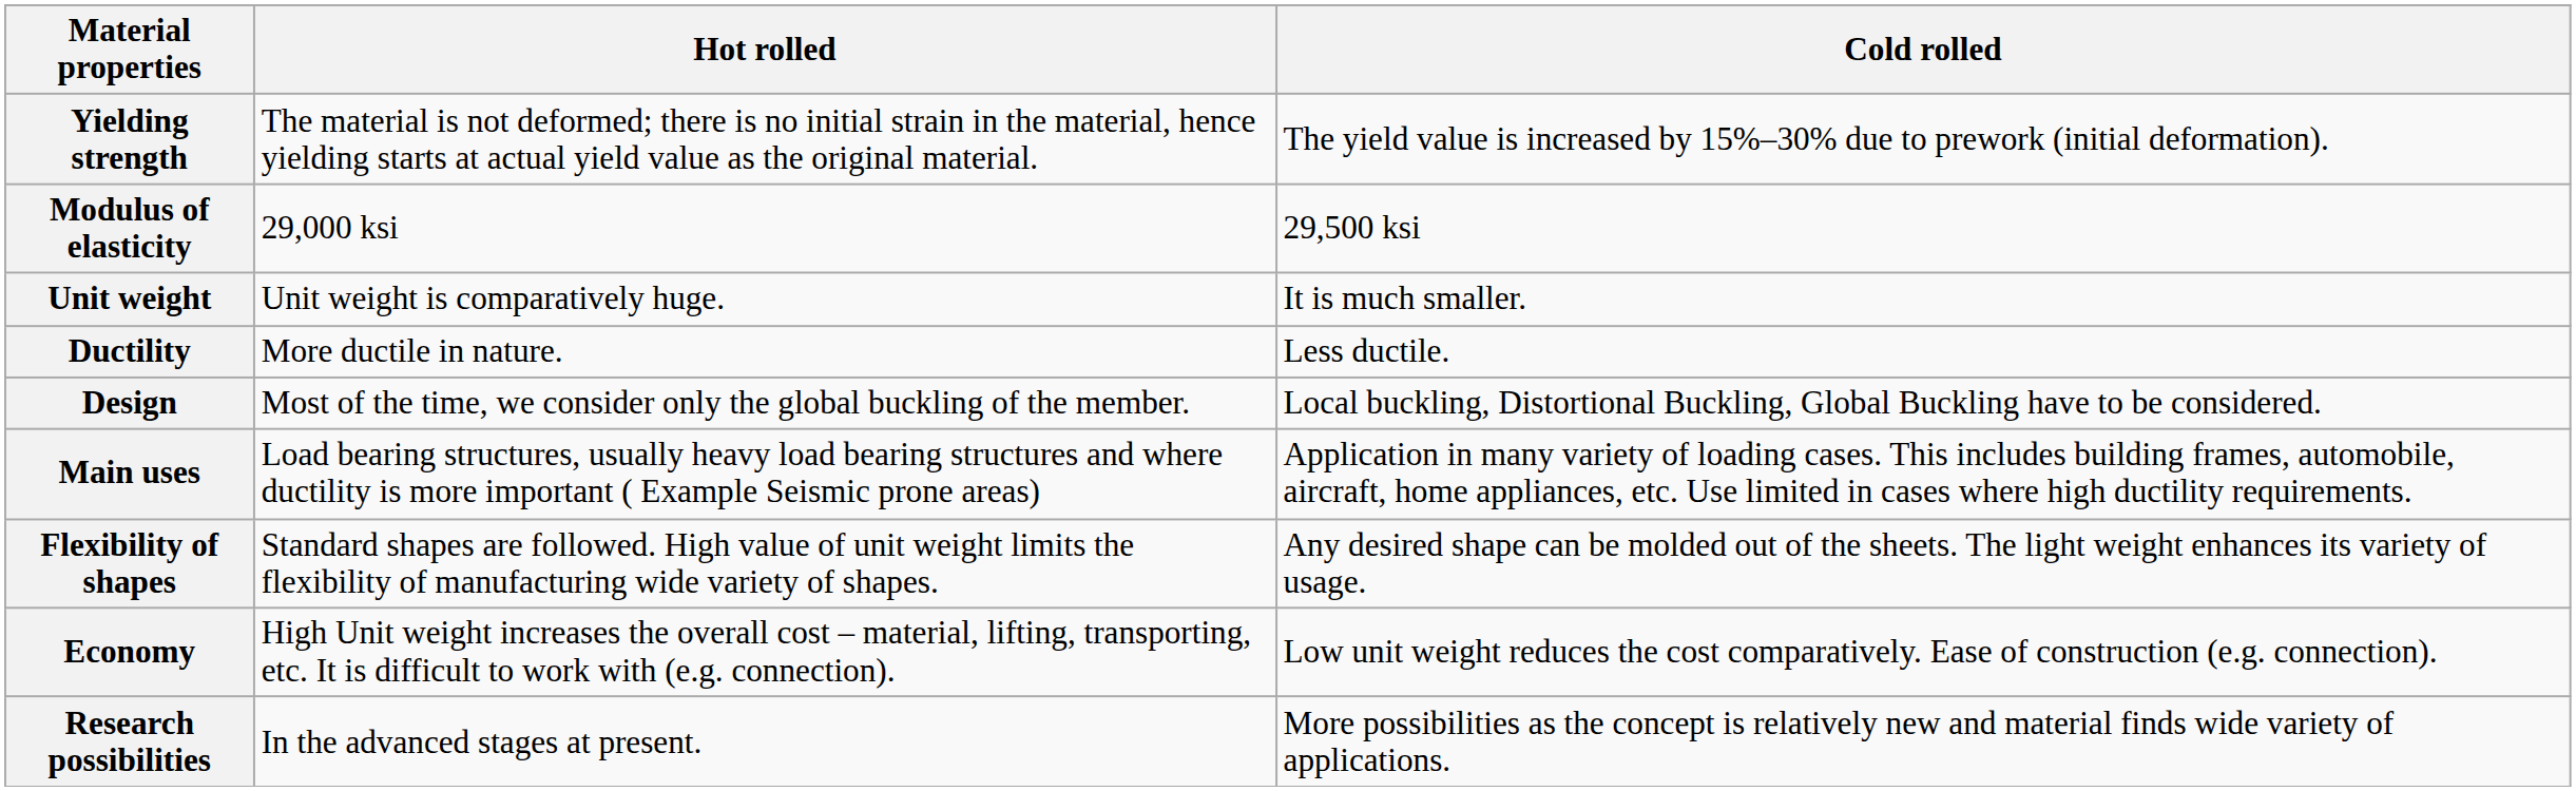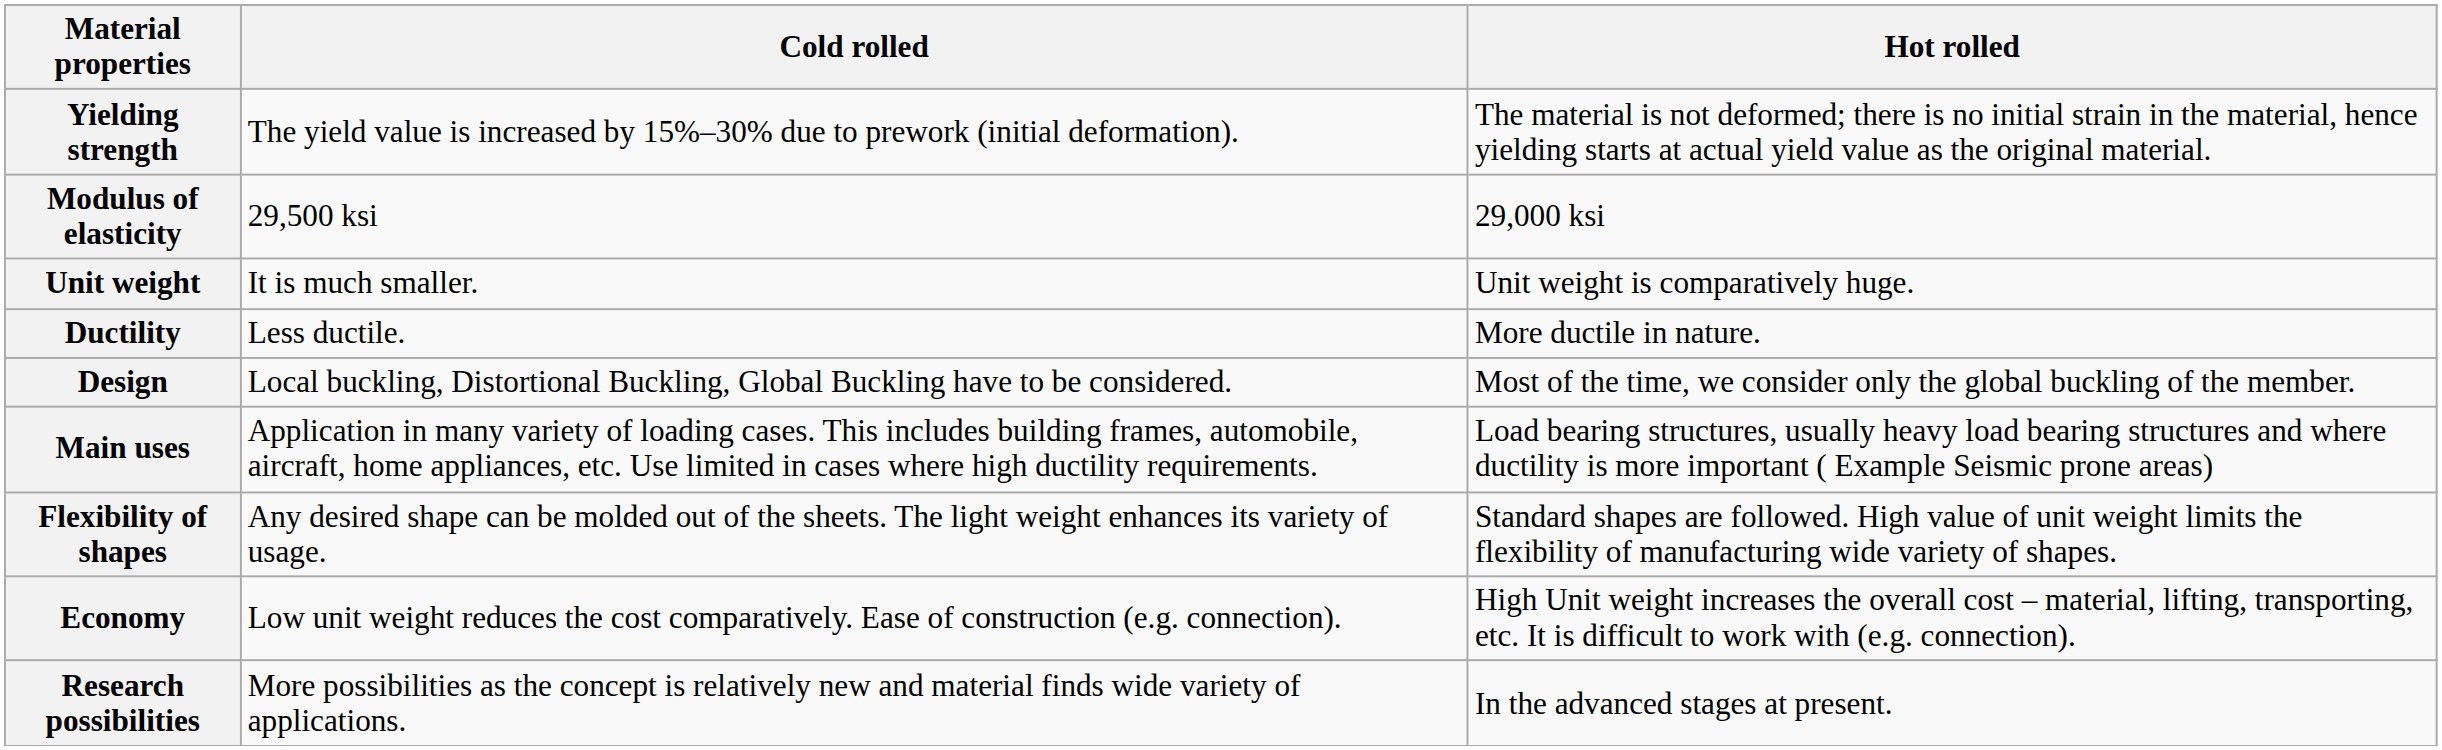 <table class="wikitable">
 <tr>
 <th>Material properties</th>
+<th>Cold rolled</th>
 <th>Hot rolled</th>
-<th>Cold rolled</th>
 </tr>
 <tr>
 <th>Yielding strength</th>
+<td>The yield value is increased by 15%–30% due to prework (initial deformation).</td>
 <td>The material is not deformed; there is no initial strain in the material, hence yielding starts at actual yield value as the original material.</td>
-<td>The yield value is increased by 15%–30% due to prework (initial deformation).</td>
 </tr>
 <tr>
 <th>Modulus of elasticity</th>
+<td>29,500 ksi</td>
 <td>29,000 ksi</td>
-<td>29,500 ksi</td>
 </tr>
 <tr>
 <th>Unit weight</th>
+<td>It is much smaller.</td>
 <td>Unit weight is comparatively huge.</td>
-<td>It is much smaller.</td>
 </tr>
 <tr>
 <th>Ductility</th>
+<td>Less ductile.</td>
 <td>More ductile in nature.</td>
-<td>Less ductile.</td>
 </tr>
 <tr>
 <th>Design</th>
+<td>Local buckling, Distortional Buckling, Global Buckling have to be considered.</td>
 <td>Most of the time, we consider only the global buckling of the member.</td>
-<td>Local buckling, Distortional Buckling, Global Buckling have to be considered.</td>
 </tr>
 <tr>
 <th>Main uses</th>
+<td>Application in many variety of loading cases. This includes building frames, automobile, aircraft, home appliances, etc. Use limited in cases where high ductility requirements.</td>
 <td>Load bearing structures, usually heavy load bearing structures and where ductility is more important ( Example Seismic prone areas)</td>
-<td>Application in many variety of loading cases. This includes building frames, automobile, aircraft, home appliances, etc. Use limited in cases where high ductility requirements.</td>
 </tr>
 <tr>
 <th>Flexibility of shapes</th>
+<td>Any desired shape can be molded out of the sheets. The light weight enhances its variety of usage.</td>
 <td>Standard shapes are followed. High value of unit weight limits the flexibility of manufacturing wide variety of shapes.</td>
-<td>Any desired shape can be molded out of the sheets. The light weight enhances its variety of usage.</td>
 </tr>
 <tr>
 <th>Economy</th>
+<td>Low unit weight reduces the cost comparatively. Ease of construction (e.g. connection).</td>
 <td>High Unit weight increases the overall cost – material, lifting, transporting, etc. It is difficult to work with (e.g. connection).</td>
-<td>Low unit weight reduces the cost comparatively. Ease of construction (e.g. connection).</td>
 </tr>
 <tr>
 <th>Research possibilities</th>
+<td>More possibilities as the concept is relatively new and material finds wide variety of applications.</td>
 <td>In the advanced stages at present.</td>
-<td>More possibilities as the concept is relatively new and material finds wide variety of applications.</td>
 </tr>
 </table>
